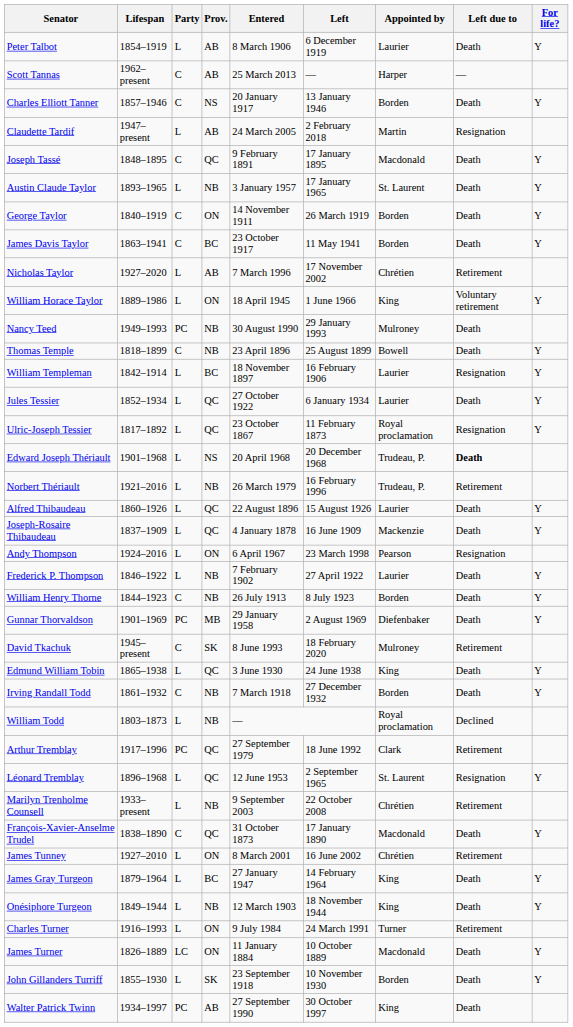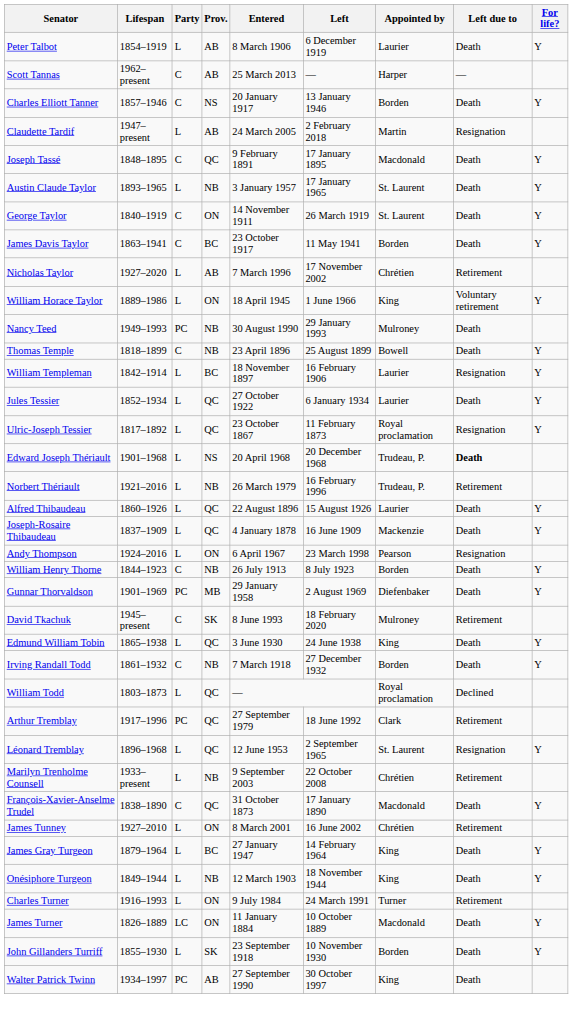 <table class="wikitable sortable">
 <tr>
 <th>Senator</th>
 <th>Lifespan</th>
 <th>Party</th>
 <th>Prov.</th>
 <th>Entered</th>
 <th>Left</th>
 <th>Appointed by</th>
 <th>Left due to</th>
 <th><a href='#'>For life?</a></th>
 </tr>
 <tr>
 <td><a href='#'>Peter Talbot</a></td>
 <td>1854–1919</td>
 <td>L</td>
 <td>AB</td>
 <td>8 March 1906</td>
 <td>6 December 1919</td>
 <td>Laurier</td>
 <td>Death</td>
 <td>Y</td>
 </tr>
 <tr>
 <td><a href='#'>Scott Tannas</a></td>
 <td>1962–present</td>
 <td>C</td>
 <td>AB</td>
 <td>25 March 2013</td>
 <td>—</td>
 <td>Harper</td>
 <td>—</td>
 <td></td>
 </tr>
 <tr>
 <td><a href='#'>Charles Elliott Tanner</a></td>
 <td>1857–1946</td>
 <td>C</td>
 <td>NS</td>
 <td>20 January 1917</td>
 <td>13 January 1946</td>
 <td>Borden</td>
 <td>Death</td>
 <td>Y</td>
 </tr>
 <tr>
 <td><a href='#'>Claudette Tardif</a></td>
 <td>1947–present</td>
 <td>L</td>
 <td>AB</td>
 <td>24 March 2005</td>
 <td>2 February 2018</td>
 <td>Martin</td>
 <td>Resignation</td>
 <td></td>
 </tr>
 <tr>
 <td><a href='#'>Joseph Tassé</a></td>
 <td>1848–1895</td>
 <td>C</td>
 <td>QC</td>
 <td>9 February 1891</td>
 <td>17 January 1895</td>
 <td>Macdonald</td>
 <td>Death</td>
 <td>Y</td>
 </tr>
 <tr>
 <td><a href='#'>Austin Claude Taylor</a></td>
 <td>1893–1965</td>
 <td>L</td>
 <td>NB</td>
 <td>3 January 1957</td>
 <td>17 January 1965</td>
 <td>St. Laurent</td>
 <td>Death</td>
 <td>Y</td>
 </tr>
 <tr>
 <td><a href='#'>George Taylor</a></td>
 <td>1840–1919</td>
 <td>C</td>
 <td>ON</td>
 <td>14 November 1911</td>
 <td>26 March 1919</td>
-<td>Borden</td>
+<td>St. Laurent</td>
 <td>Death</td>
 <td>Y</td>
 </tr>
 <tr>
 <td><a href='#'>James Davis Taylor</a></td>
 <td>1863–1941</td>
 <td>C</td>
 <td>BC</td>
 <td>23 October 1917</td>
 <td>11 May 1941</td>
 <td>Borden</td>
 <td>Death</td>
 <td>Y</td>
 </tr>
 <tr>
 <td><a href='#'>Nicholas Taylor</a></td>
 <td>1927–2020</td>
 <td>L</td>
 <td>AB</td>
 <td>7 March 1996</td>
 <td>17 November 2002</td>
 <td>Chrétien</td>
 <td>Retirement</td>
 <td></td>
 </tr>
 <tr>
 <td><a href='#'>William Horace Taylor</a></td>
 <td>1889–1986</td>
 <td>L</td>
 <td>ON</td>
 <td>18 April 1945</td>
 <td>1 June 1966</td>
 <td>King</td>
 <td>Voluntary retirement</td>
 <td>Y</td>
 </tr>
 <tr>
 <td><a href='#'>Nancy Teed</a></td>
 <td>1949–1993</td>
 <td>PC</td>
 <td>NB</td>
 <td>30 August 1990</td>
 <td>29 January 1993</td>
 <td>Mulroney</td>
 <td>Death</td>
 <td></td>
 </tr>
 <tr>
 <td><a href='#'>Thomas Temple</a></td>
 <td>1818–1899</td>
 <td>C</td>
 <td>NB</td>
 <td>23 April 1896</td>
 <td>25 August 1899</td>
 <td>Bowell</td>
 <td>Death</td>
 <td>Y</td>
 </tr>
 <tr>
 <td><a href='#'>William Templeman</a></td>
 <td>1842–1914</td>
 <td>L</td>
 <td>BC</td>
 <td>18 November 1897</td>
 <td>16 February 1906</td>
 <td>Laurier</td>
 <td>Resignation</td>
 <td>Y</td>
 </tr>
 <tr>
 <td><a href='#'>Jules Tessier</a></td>
 <td>1852–1934</td>
 <td>L</td>
 <td>QC</td>
 <td>27 October 1922</td>
 <td>6 January 1934</td>
 <td>Laurier</td>
 <td>Death</td>
 <td>Y</td>
 </tr>
 <tr>
 <td><a href='#'>Ulric-Joseph Tessier</a></td>
 <td>1817–1892</td>
 <td>L</td>
 <td>QC</td>
 <td>23 October 1867</td>
 <td>11 February 1873</td>
 <td>Royal proclamation</td>
 <td>Resignation</td>
 <td>Y</td>
 </tr>
 <tr>
 <td><a href='#'>Edward Joseph Thériault</a></td>
 <td>1901–1968</td>
 <td>L</td>
 <td>NS</td>
 <td>20 April 1968</td>
 <td>20 December 1968</td>
 <td>Trudeau, P.</td>
 <td><strong>Death</strong></td>
 <td></td>
 </tr>
 <tr>
 <td><a href='#'>Norbert Thériault</a></td>
 <td>1921–2016</td>
 <td>L</td>
 <td>NB</td>
 <td>26 March 1979</td>
 <td>16 February 1996</td>
 <td>Trudeau, P.</td>
 <td>Retirement</td>
 <td></td>
 </tr>
 <tr>
 <td><a href='#'>Alfred Thibaudeau</a></td>
 <td>1860–1926</td>
 <td>L</td>
 <td>QC</td>
 <td>22 August 1896</td>
 <td>15 August 1926</td>
 <td>Laurier</td>
 <td>Death</td>
 <td>Y</td>
 </tr>
 <tr>
 <td><a href='#'>Joseph-Rosaire Thibaudeau</a></td>
 <td>1837–1909</td>
 <td>L</td>
 <td>QC</td>
 <td>4 January 1878</td>
 <td>16 June 1909</td>
 <td>Mackenzie</td>
 <td>Death</td>
 <td>Y</td>
 </tr>
 <tr>
 <td><a href='#'>Andy Thompson</a></td>
 <td>1924–2016</td>
 <td>L</td>
 <td>ON</td>
 <td>6 April 1967</td>
 <td>23 March 1998</td>
 <td>Pearson</td>
 <td>Resignation</td>
 <td></td>
 </tr>
 <tr>
-<td><a href='#'>Frederick P. Thompson</a></td>
-<td>1846–1922</td>
-<td>L</td>
-<td>NB</td>
-<td>7 February 1902</td>
-<td>27 April 1922</td>
-<td>Laurier</td>
-<td>Death</td>
-<td>Y</td>
-</tr>
-<tr>
 <td><a href='#'>William Henry Thorne</a></td>
 <td>1844–1923</td>
 <td>C</td>
 <td>NB</td>
 <td>26 July 1913</td>
 <td>8 July 1923</td>
 <td>Borden</td>
 <td>Death</td>
 <td>Y</td>
 </tr>
 <tr>
 <td><a href='#'>Gunnar Thorvaldson</a></td>
 <td>1901–1969</td>
 <td>PC</td>
 <td>MB</td>
 <td>29 January 1958</td>
 <td>2 August 1969</td>
 <td>Diefenbaker</td>
 <td>Death</td>
 <td>Y</td>
 </tr>
 <tr>
 <td><a href='#'>David Tkachuk</a></td>
 <td>1945–present</td>
 <td>C</td>
 <td>SK</td>
 <td>8 June 1993</td>
 <td>18 February 2020</td>
 <td>Mulroney</td>
 <td>Retirement</td>
 <td></td>
 </tr>
 <tr>
 <td><a href='#'>Edmund William Tobin</a></td>
 <td>1865–1938</td>
 <td>L</td>
 <td>QC</td>
 <td>3 June 1930</td>
 <td>24 June 1938</td>
 <td>King</td>
 <td>Death</td>
 <td>Y</td>
 </tr>
 <tr>
 <td><a href='#'>Irving Randall Todd</a></td>
 <td>1861–1932</td>
 <td>C</td>
 <td>NB</td>
 <td>7 March 1918</td>
 <td>27 December 1932</td>
 <td>Borden</td>
 <td>Death</td>
 <td>Y</td>
 </tr>
 <tr>
 <td><a href='#'>William Todd</a></td>
 <td>1803–1873</td>
 <td>L</td>
-<td>NB</td>
+<td>QC</td>
 <td colspan=2>—</td>
 <td>Royal proclamation</td>
 <td>Declined</td>
 <td></td>
 </tr>
 <tr>
 <td><a href='#'>Arthur Tremblay</a></td>
 <td>1917–1996</td>
 <td>PC</td>
 <td>QC</td>
 <td>27 September 1979</td>
 <td>18 June 1992</td>
 <td>Clark</td>
 <td>Retirement</td>
 <td></td>
 </tr>
 <tr>
 <td><a href='#'>Léonard Tremblay</a></td>
 <td>1896–1968</td>
 <td>L</td>
 <td>QC</td>
 <td>12 June 1953</td>
 <td>2 September 1965</td>
 <td>St. Laurent</td>
 <td>Resignation</td>
 <td>Y</td>
 </tr>
 <tr>
 <td><a href='#'>Marilyn Trenholme Counsell</a></td>
 <td>1933–present</td>
 <td>L</td>
 <td>NB</td>
 <td>9 September 2003</td>
 <td>22 October 2008</td>
 <td>Chrétien</td>
 <td>Retirement</td>
 <td></td>
 </tr>
 <tr>
 <td><a href='#'>François-Xavier-Anselme Trudel</a></td>
 <td>1838–1890</td>
 <td>C</td>
 <td>QC</td>
 <td>31 October 1873</td>
 <td>17 January 1890</td>
 <td>Macdonald</td>
 <td>Death</td>
 <td>Y</td>
 </tr>
 <tr>
 <td><a href='#'>James Tunney</a></td>
 <td>1927–2010</td>
 <td>L</td>
 <td>ON</td>
 <td>8 March 2001</td>
 <td>16 June 2002</td>
 <td>Chrétien</td>
 <td>Retirement</td>
 <td></td>
 </tr>
 <tr>
 <td><a href='#'>James Gray Turgeon</a></td>
 <td>1879–1964</td>
 <td>L</td>
 <td>BC</td>
 <td>27 January 1947</td>
 <td>14 February 1964</td>
 <td>King</td>
 <td>Death</td>
 <td>Y</td>
 </tr>
 <tr>
 <td><a href='#'>Onésiphore Turgeon</a></td>
 <td>1849–1944</td>
 <td>L</td>
 <td>NB</td>
 <td>12 March 1903</td>
 <td>18 November 1944</td>
 <td>King</td>
 <td>Death</td>
 <td>Y</td>
 </tr>
 <tr>
 <td><a href='#'>Charles Turner</a></td>
 <td>1916–1993</td>
 <td>L</td>
 <td>ON</td>
 <td>9 July 1984</td>
 <td>24 March 1991</td>
 <td>Turner</td>
 <td>Retirement</td>
 <td></td>
 </tr>
 <tr>
 <td><a href='#'>James Turner</a></td>
 <td>1826–1889</td>
 <td>LC</td>
 <td>ON</td>
 <td>11 January 1884</td>
 <td>10 October 1889</td>
 <td>Macdonald</td>
 <td>Death</td>
 <td>Y</td>
 </tr>
 <tr>
 <td><a href='#'>John Gillanders Turriff</a></td>
 <td>1855–1930</td>
 <td>L</td>
 <td>SK</td>
 <td>23 September 1918</td>
 <td>10 November 1930</td>
 <td>Borden</td>
 <td>Death</td>
 <td>Y</td>
 </tr>
 <tr>
 <td><a href='#'>Walter Patrick Twinn</a></td>
 <td>1934–1997</td>
 <td>PC</td>
 <td>AB</td>
 <td>27 September 1990</td>
 <td>30 October 1997</td>
 <td>King</td>
 <td>Death</td>
 <td></td>
 </tr>
 </table>
